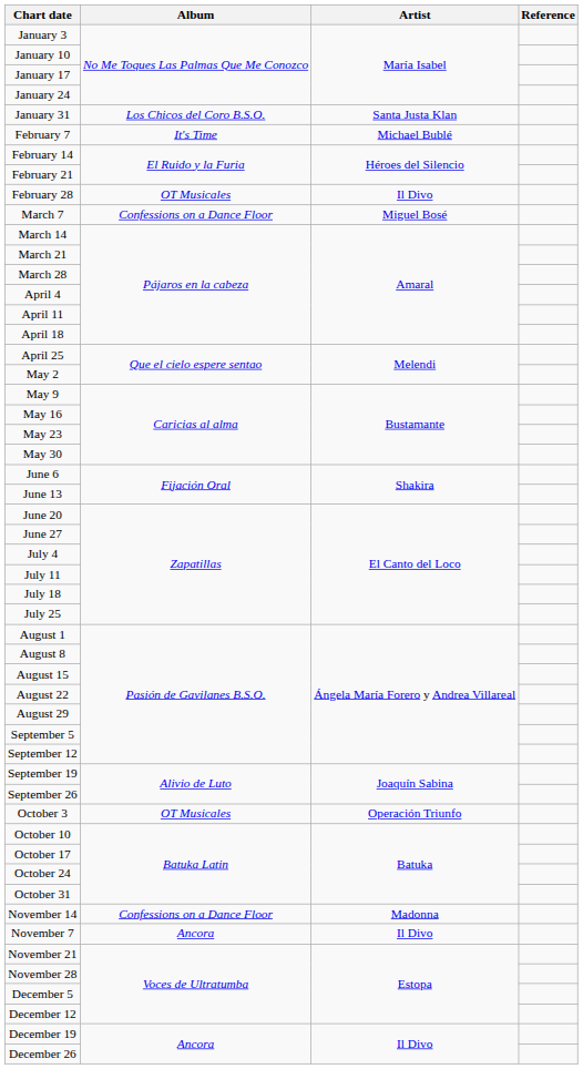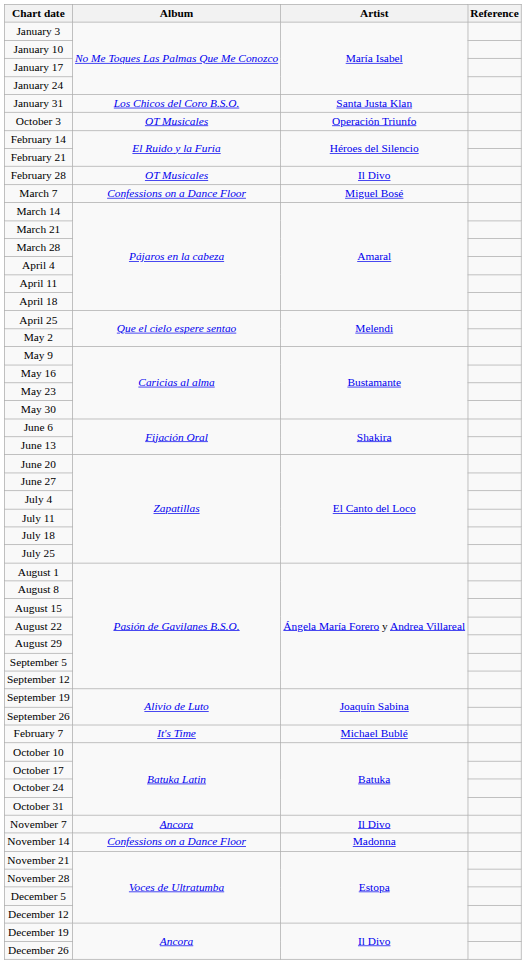 <table class="wikitable" style="text-align: center">
 <tr>
 <th width="">Chart date</th>
 <th width="">Album</th>
 <th width="">Artist</th>
 <th width="" class="unsortable">Reference</th>
 </tr>
 <tr>
 <td>January 3</td>
 <td rowspan="4"><em><a href='#'>No Me Toques Las Palmas Que Me Conozco</a></em></td>
 <td rowspan="4"><a href='#'>María Isabel</a></td>
 <td></td>
 </tr>
 <tr>
 <td>January 10</td>
 <td></td>
 </tr>
 <tr>
 <td>January 17</td>
 <td></td>
 </tr>
 <tr>
 <td>January 24</td>
 <td></td>
 </tr>
 <tr>
 <td>January 31</td>
 <td><em><a href='#'>Los Chicos del Coro B.S.O.</a></em></td>
 <td><a href='#'>Santa Justa Klan</a></td>
 <td></td>
 </tr>
 <tr>
-<td>February 7</td>
-<td><em><a href='#'>It's Time</a></em></td>
-<td><a href='#'>Michael Bublé</a></td>
+<td>October 3</td>
+<td><em><a href='#'>OT Musicales</a></em></td>
+<td><a href='#'>Operación Triunfo</a></td>
 <td></td>
 </tr>
 <tr>
 <td>February 14</td>
 <td rowspan = "2"><em><a href='#'>El Ruido y la Furia</a></em></td>
 <td rowspan = "2"><a href='#'>Héroes del Silencio</a></td>
 <td></td>
 </tr>
 <tr>
 <td>February 21</td>
 <td></td>
 </tr>
 <tr>
 <td>February 28</td>
 <td><em><a href='#'>OT Musicales</a></em></td>
 <td><a href='#'>Il Divo</a></td>
 <td></td>
 </tr>
 <tr>
 <td>March 7</td>
 <td><em><a href='#'>Confessions on a Dance Floor</a></em></td>
 <td><a href='#'>Miguel Bosé</a></td>
 <td></td>
 </tr>
 <tr>
 <td>March 14</td>
 <td rowspan = "6"><em><a href='#'>Pájaros en la cabeza</a></em></td>
 <td rowspan = "6"><a href='#'>Amaral</a></td>
 <td></td>
 </tr>
 <tr>
 <td>March 21</td>
 <td></td>
 </tr>
 <tr>
 <td>March 28</td>
 <td></td>
 </tr>
 <tr>
 <td>April 4</td>
 <td></td>
 </tr>
 <tr>
 <td>April 11</td>
 <td></td>
 </tr>
 <tr>
 <td>April 18</td>
 <td></td>
 </tr>
 <tr>
 <td>April 25</td>
 <td rowspan="2"><em><a href='#'>Que el cielo espere sentao</a></em></td>
 <td rowspan="2"><a href='#'>Melendi</a></td>
 <td></td>
 </tr>
 <tr>
 <td>May 2</td>
 <td></td>
 </tr>
 <tr>
 <td>May 9</td>
 <td rowspan="4"><em><a href='#'>Caricias al alma</a></em></td>
 <td rowspan="4"><a href='#'>Bustamante</a></td>
 <td></td>
 </tr>
 <tr>
 <td>May 16</td>
 <td></td>
 </tr>
 <tr>
 <td>May 23</td>
 <td></td>
 </tr>
 <tr>
 <td>May 30</td>
 <td></td>
 </tr>
 <tr>
 <td>June 6</td>
 <td rowspan="2"><em><a href='#'>Fijación Oral</a></em></td>
 <td rowspan="2"><a href='#'>Shakira</a></td>
 <td></td>
 </tr>
 <tr>
 <td>June 13</td>
 <td></td>
 </tr>
 <tr>
 <td>June 20</td>
 <td rowspan="6"><em><a href='#'>Zapatillas</a></em></td>
 <td rowspan="6"><a href='#'>El Canto del Loco</a></td>
 <td></td>
 </tr>
 <tr>
 <td>June 27</td>
 <td></td>
 </tr>
 <tr>
 <td>July 4</td>
 <td></td>
 </tr>
 <tr>
 <td>July 11</td>
 <td></td>
 </tr>
 <tr>
 <td>July 18</td>
 <td></td>
 </tr>
 <tr>
 <td>July 25</td>
 <td></td>
 </tr>
 <tr>
 <td>August 1</td>
 <td rowspan="7"><em><a href='#'>Pasión de Gavilanes B.S.O.</a></em></td>
 <td rowspan="7"><a href='#'>Ángela María Forero</a> y <a href='#'>Andrea Villareal</a></td>
 <td></td>
 </tr>
 <tr>
 <td>August 8</td>
 <td></td>
 </tr>
 <tr>
 <td>August 15</td>
 <td></td>
 </tr>
 <tr>
 <td>August 22</td>
 <td></td>
 </tr>
 <tr>
 <td>August 29</td>
 <td></td>
 </tr>
 <tr>
 <td>September 5</td>
 <td></td>
 </tr>
 <tr>
 <td>September 12</td>
 <td></td>
 </tr>
 <tr>
 <td>September 19</td>
 <td rowspan="2"><em><a href='#'>Alivio de Luto</a></em></td>
 <td rowspan="2"><a href='#'>Joaquín Sabina</a></td>
 <td></td>
 </tr>
 <tr>
 <td>September 26</td>
 <td></td>
 </tr>
 <tr>
-<td>October 3</td>
-<td><em><a href='#'>OT Musicales</a></em></td>
-<td><a href='#'>Operación Triunfo</a></td>
+<td>February 7</td>
+<td><em><a href='#'>It's Time</a></em></td>
+<td><a href='#'>Michael Bublé</a></td>
 <td></td>
 </tr>
 <tr>
 <td>October 10</td>
 <td rowspan="4"><em><a href='#'>Batuka Latin</a></em></td>
 <td rowspan="4"><a href='#'>Batuka</a></td>
 <td></td>
 </tr>
 <tr>
 <td>October 17</td>
 <td></td>
 </tr>
 <tr>
 <td>October 24</td>
 <td></td>
 </tr>
 <tr>
 <td>October 31</td>
 <td></td>
 </tr>
 <tr>
+<td>November 7</td>
+<td><em><a href='#'>Ancora</a></em></td>
+<td><a href='#'>Il Divo</a></td>
+<td></td>
+</tr>
+<tr>
 <td>November 14</td>
 <td><em><a href='#'>Confessions on a Dance Floor</a></em></td>
 <td><a href='#'>Madonna</a></td>
-<td></td>
-</tr>
-<tr>
-<td>November 7</td>
-<td><em><a href='#'>Ancora</a></em></td>
-<td><a href='#'>Il Divo</a></td>
 <td></td>
 </tr>
 <tr>
 <td>November 21</td>
 <td rowspan="4"><em><a href='#'>Voces de Ultratumba</a></em></td>
 <td rowspan="4"><a href='#'>Estopa</a></td>
 <td></td>
 </tr>
 <tr>
 <td>November 28</td>
 <td></td>
 </tr>
 <tr>
 <td>December 5</td>
 <td></td>
 </tr>
 <tr>
 <td>December 12</td>
 <td></td>
 </tr>
 <tr>
 <td>December 19</td>
 <td rowspan="2"><em><a href='#'>Ancora</a></em></td>
 <td rowspan="2"><a href='#'>Il Divo</a></td>
 <td></td>
 </tr>
 <tr>
 <td>December 26</td>
 <td></td>
 </tr>
 </table>
